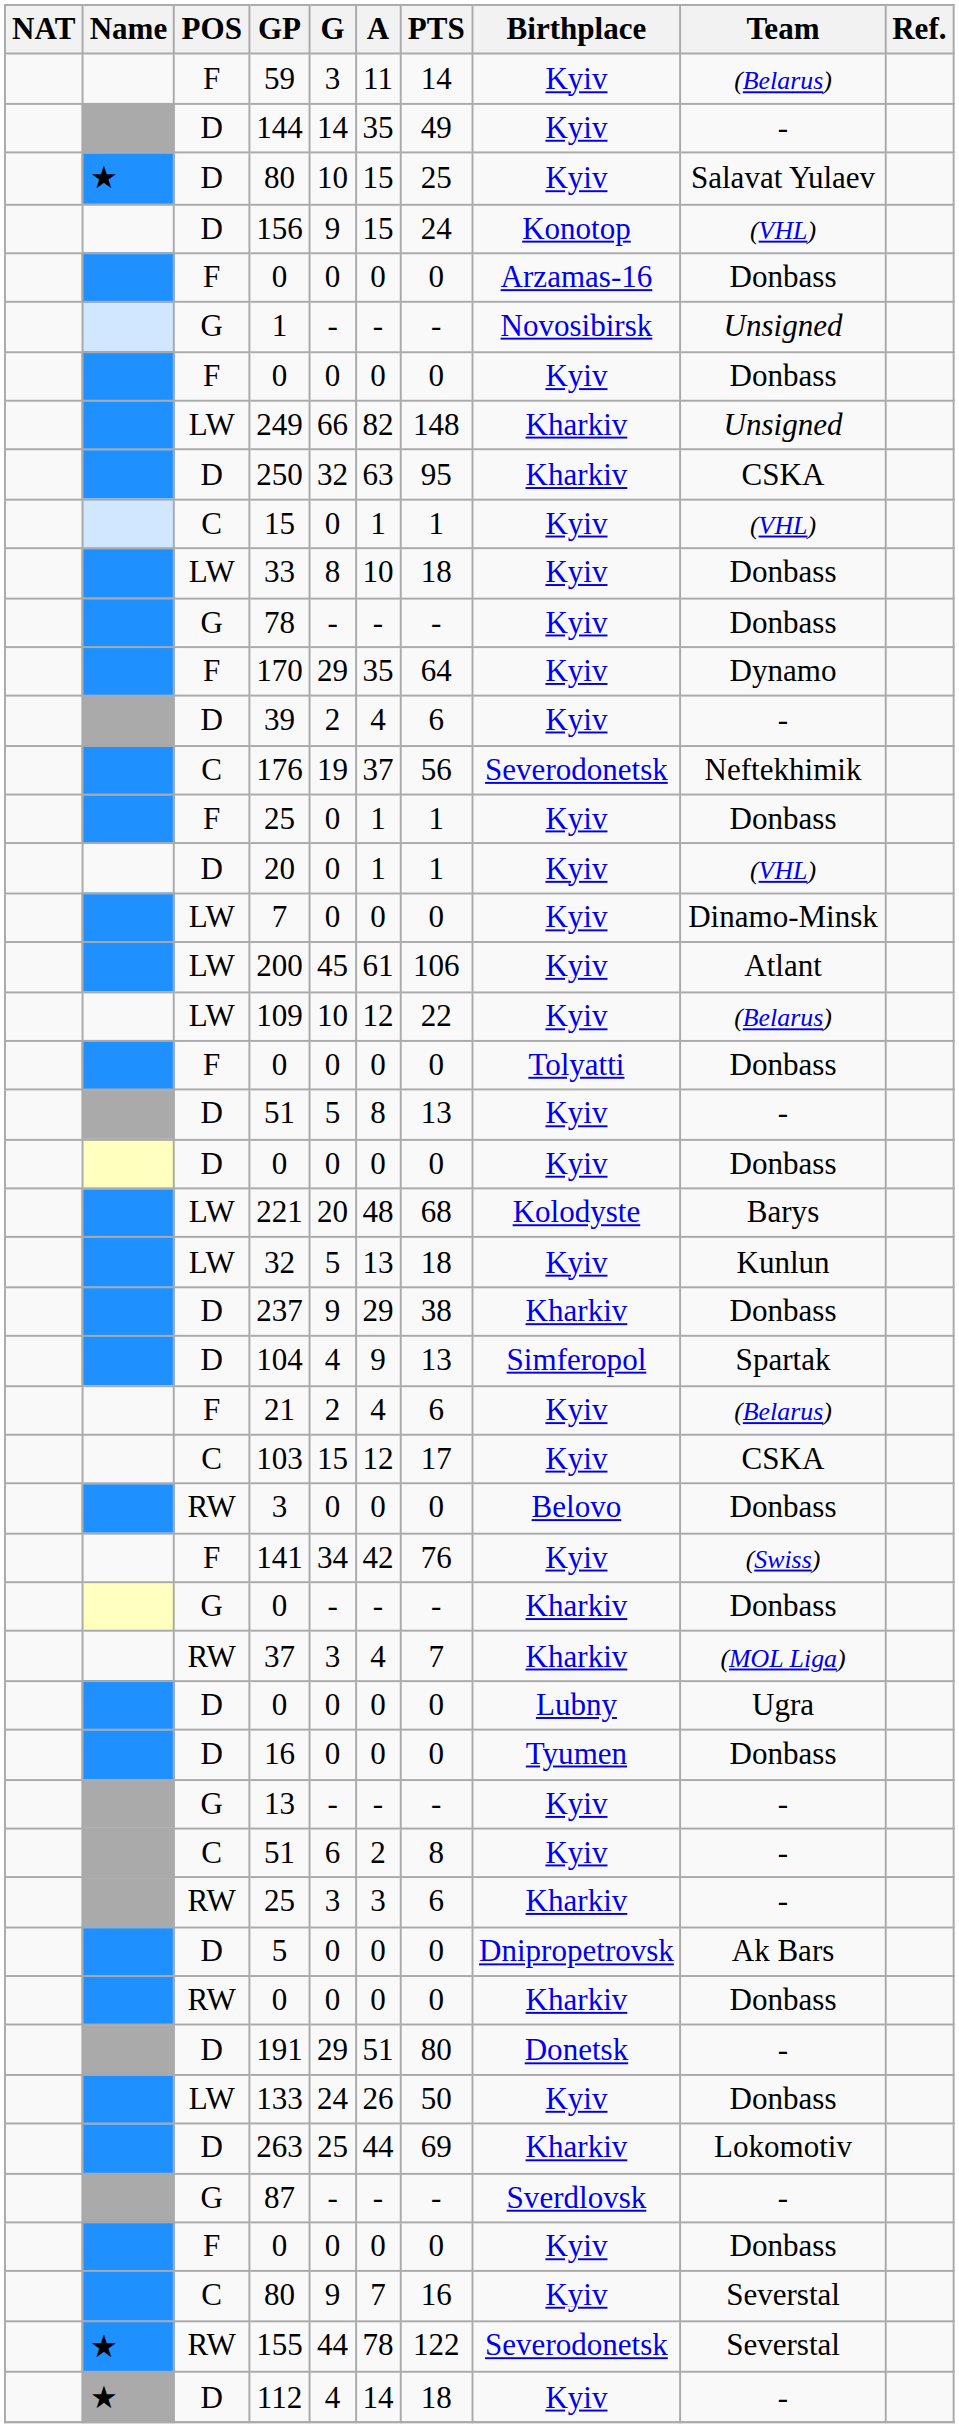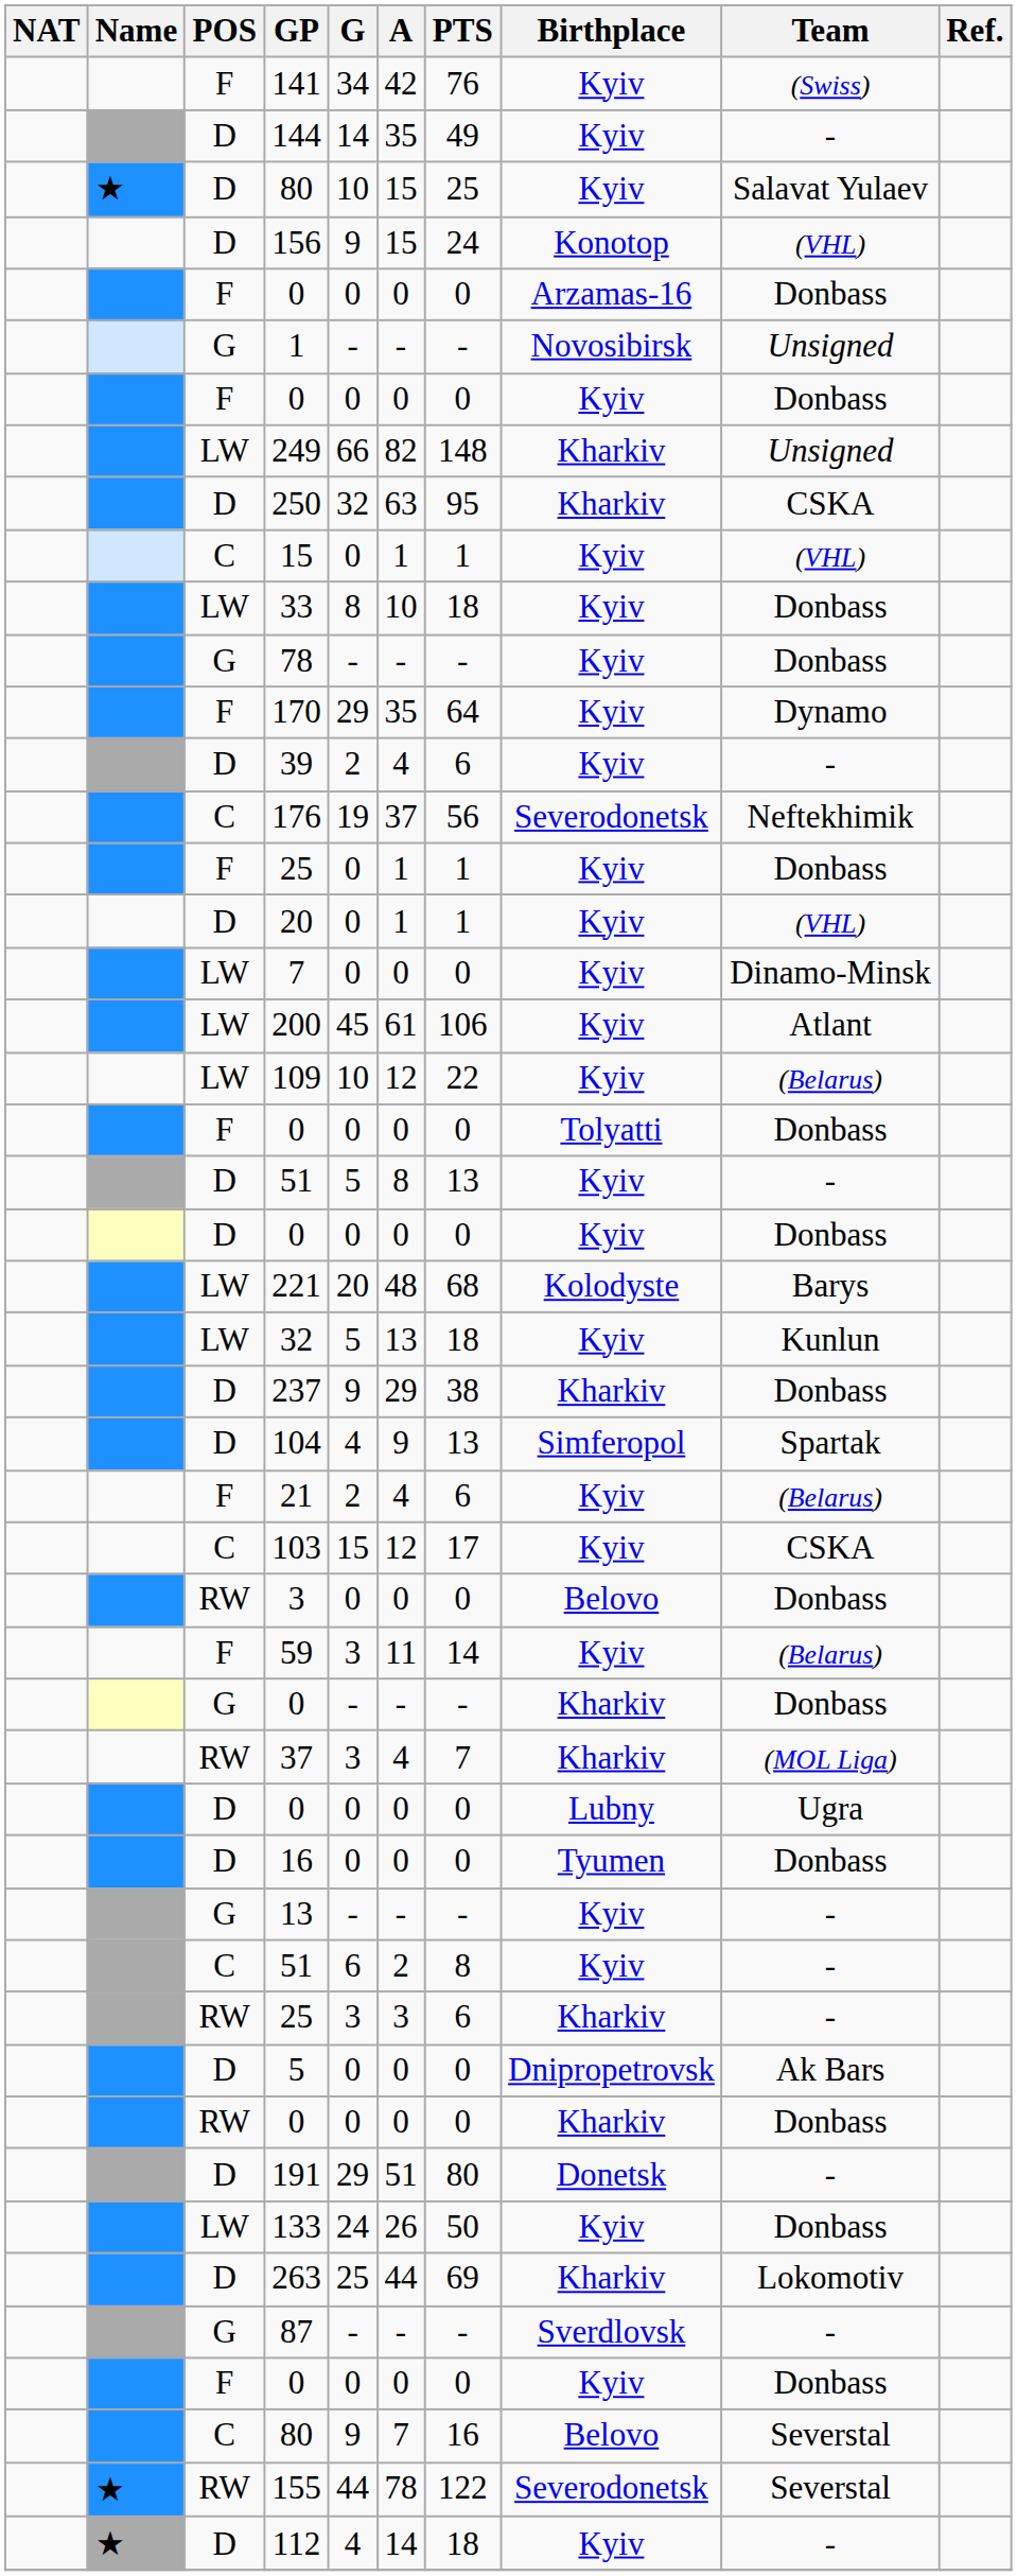 <table class="wikitable sortable" style="text-align: center;">
 <tr style="width:15em" bgcolor="#efefef" align=center>
 <th>NAT</th>
 <th>Name</th>
 <th>POS</th>
 <th>GP</th>
 <th>G</th>
 <th>A</th>
 <th>PTS</th>
 <th>Birthplace</th>
 <th>Team</th>
 <th>Ref.</th>
 </tr>
 <tr>
 <td></td>
 <td align="left"></td>
 <td>F</td>
-<td>59</td>
-<td>3</td>
-<td>11</td>
-<td>14</td>
+<td>141</td>
+<td>34</td>
+<td>42</td>
+<td>76</td>
 <td><a href='#'>Kyiv</a></td>
-<td><small><em>(<a href='#'>Belarus</a>)</em></small></td>
+<td><small><em>(<a href='#'>Swiss</a>)</em></small></td>
 <td></td>
 </tr>
 <tr>
 <td></td>
 <td align="left" style="background:#aaaaaa;"></td>
 <td>D</td>
 <td>144</td>
 <td>14</td>
 <td>35</td>
 <td>49</td>
 <td><a href='#'>Kyiv</a></td>
 <td>-</td>
 <td></td>
 </tr>
 <tr>
 <td></td>
 <td align="left" style="background:#1E90FF;"> ★</td>
 <td>D</td>
 <td>80</td>
 <td>10</td>
 <td>15</td>
 <td>25</td>
 <td><a href='#'>Kyiv</a></td>
 <td>Salavat Yulaev</td>
 <td></td>
 </tr>
 <tr>
 <td></td>
 <td align="left"></td>
 <td>D</td>
 <td>156</td>
 <td>9</td>
 <td>15</td>
 <td>24</td>
 <td><a href='#'>Konotop</a></td>
 <td><small><em>(<a href='#'>VHL</a>)</em></small></td>
 <td></td>
 </tr>
 <tr>
 <td></td>
 <td align="left" style="background:#1E90FF;"></td>
 <td>F</td>
 <td>0</td>
 <td>0</td>
 <td>0</td>
 <td>0</td>
 <td><a href='#'>Arzamas-16</a></td>
 <td>Donbass</td>
 <td></td>
 </tr>
 <tr>
 <td></td>
 <td align="left" style="background:#d0e7ff;"></td>
 <td>G</td>
 <td>1</td>
 <td>-</td>
 <td>-</td>
 <td>-</td>
 <td><a href='#'>Novosibirsk</a></td>
 <td><em>Unsigned</em></td>
 <td></td>
 </tr>
 <tr>
 <td></td>
 <td align="left" style="background:#1E90FF;"></td>
 <td>F</td>
 <td>0</td>
 <td>0</td>
 <td>0</td>
 <td>0</td>
 <td><a href='#'>Kyiv</a></td>
 <td>Donbass</td>
 <td></td>
 </tr>
 <tr>
 <td></td>
 <td align="left" style="background:#1E90FF;"></td>
 <td>LW</td>
 <td>249</td>
 <td>66</td>
 <td>82</td>
 <td>148</td>
 <td><a href='#'>Kharkiv</a></td>
 <td><em>Unsigned</em></td>
 <td></td>
 </tr>
 <tr>
 <td></td>
 <td align="left" style="background:#1E90FF;"></td>
 <td>D</td>
 <td>250</td>
 <td>32</td>
 <td>63</td>
 <td>95</td>
 <td><a href='#'>Kharkiv</a></td>
 <td>CSKA</td>
 <td></td>
 </tr>
 <tr>
 <td></td>
 <td align="left" style="background:#d0e7ff;"></td>
 <td>C</td>
 <td>15</td>
 <td>0</td>
 <td>1</td>
 <td>1</td>
 <td><a href='#'>Kyiv</a></td>
 <td><small><em>(<a href='#'>VHL</a>)</em></small></td>
 <td></td>
 </tr>
 <tr>
 <td></td>
 <td align="left" style="background:#1E90FF;"></td>
 <td>LW</td>
 <td>33</td>
 <td>8</td>
 <td>10</td>
 <td>18</td>
 <td><a href='#'>Kyiv</a></td>
 <td>Donbass</td>
 <td></td>
 </tr>
 <tr>
 <td></td>
 <td align="left" style="background:#1E90FF;"></td>
 <td>G</td>
 <td>78</td>
 <td>-</td>
 <td>-</td>
 <td>-</td>
 <td><a href='#'>Kyiv</a></td>
 <td>Donbass</td>
 <td></td>
 </tr>
 <tr>
 <td></td>
 <td align="left" style="background:#1E90FF;"></td>
 <td>F</td>
 <td>170</td>
 <td>29</td>
 <td>35</td>
 <td>64</td>
 <td><a href='#'>Kyiv</a></td>
 <td>Dynamo</td>
 <td></td>
 </tr>
 <tr>
 <td></td>
 <td align="left" style="background:#aaaaaa;"></td>
 <td>D</td>
 <td>39</td>
 <td>2</td>
 <td>4</td>
 <td>6</td>
 <td><a href='#'>Kyiv</a></td>
 <td>-</td>
 <td></td>
 </tr>
 <tr>
 <td></td>
 <td align="left" style="background:#1E90FF;"></td>
 <td>C</td>
 <td>176</td>
 <td>19</td>
 <td>37</td>
 <td>56</td>
 <td><a href='#'>Severodonetsk</a></td>
 <td>Neftekhimik</td>
 <td></td>
 </tr>
 <tr>
 <td></td>
 <td align="left" style="background:#1E90FF;"></td>
 <td>F</td>
 <td>25</td>
 <td>0</td>
 <td>1</td>
 <td>1</td>
 <td><a href='#'>Kyiv</a></td>
 <td>Donbass</td>
 <td></td>
 </tr>
 <tr>
 <td></td>
 <td align="left"></td>
 <td>D</td>
 <td>20</td>
 <td>0</td>
 <td>1</td>
 <td>1</td>
 <td><a href='#'>Kyiv</a></td>
 <td><small><em>(<a href='#'>VHL</a>)</em></small></td>
 <td></td>
 </tr>
 <tr>
 <td></td>
 <td align="left" style="background:#1E90FF;"></td>
 <td>LW</td>
 <td>7</td>
 <td>0</td>
 <td>0</td>
 <td>0</td>
 <td><a href='#'>Kyiv</a></td>
 <td>Dinamo-Minsk</td>
 <td></td>
 </tr>
 <tr>
 <td></td>
 <td align="left" style="background:#1E90FF;"></td>
 <td>LW</td>
 <td>200</td>
 <td>45</td>
 <td>61</td>
 <td>106</td>
 <td><a href='#'>Kyiv</a></td>
 <td>Atlant</td>
 <td></td>
 </tr>
 <tr>
 <td></td>
 <td align="left"></td>
 <td>LW</td>
 <td>109</td>
 <td>10</td>
 <td>12</td>
 <td>22</td>
 <td><a href='#'>Kyiv</a></td>
 <td><small><em>(<a href='#'>Belarus</a>)</em></small></td>
 <td></td>
 </tr>
 <tr>
 <td></td>
 <td align="left" style="background:#1E90FF;"></td>
 <td>F</td>
 <td>0</td>
 <td>0</td>
 <td>0</td>
 <td>0</td>
 <td><a href='#'>Tolyatti</a></td>
 <td>Donbass</td>
 <td></td>
 </tr>
 <tr>
 <td></td>
 <td align="left" style="background:#aaaaaa;"></td>
 <td>D</td>
 <td>51</td>
 <td>5</td>
 <td>8</td>
 <td>13</td>
 <td><a href='#'>Kyiv</a></td>
 <td>-</td>
 <td></td>
 </tr>
 <tr>
 <td></td>
 <td align="left" style="background:#FFFFC0;"></td>
 <td>D</td>
 <td>0</td>
 <td>0</td>
 <td>0</td>
 <td>0</td>
 <td><a href='#'>Kyiv</a></td>
 <td>Donbass</td>
 <td></td>
 </tr>
 <tr>
 <td></td>
 <td align="left" style="background:#1E90FF;"></td>
 <td>LW</td>
 <td>221</td>
 <td>20</td>
 <td>48</td>
 <td>68</td>
 <td><a href='#'>Kolodyste</a></td>
 <td>Barys</td>
 <td></td>
 </tr>
 <tr>
 <td></td>
 <td align="left" style="background:#1E90FF;"></td>
 <td>LW</td>
 <td>32</td>
 <td>5</td>
 <td>13</td>
 <td>18</td>
 <td><a href='#'>Kyiv</a></td>
 <td>Kunlun</td>
 <td></td>
 </tr>
 <tr>
 <td></td>
 <td align="left" style="background:#1E90FF;"></td>
 <td>D</td>
 <td>237</td>
 <td>9</td>
 <td>29</td>
 <td>38</td>
 <td><a href='#'>Kharkiv</a></td>
 <td>Donbass</td>
 <td></td>
 </tr>
 <tr>
 <td></td>
 <td align="left" style="background:#1E90FF;"></td>
 <td>D</td>
 <td>104</td>
 <td>4</td>
 <td>9</td>
 <td>13</td>
 <td><a href='#'>Simferopol</a></td>
 <td>Spartak</td>
 <td></td>
 </tr>
 <tr>
 <td></td>
 <td align="left"></td>
 <td>F</td>
 <td>21</td>
 <td>2</td>
 <td>4</td>
 <td>6</td>
 <td><a href='#'>Kyiv</a></td>
 <td><small><em>(<a href='#'>Belarus</a>)</em></small></td>
 <td></td>
 </tr>
 <tr>
 <td></td>
 <td align="left"></td>
 <td>C</td>
 <td>103</td>
 <td>15</td>
 <td>12</td>
 <td>17</td>
 <td><a href='#'>Kyiv</a></td>
 <td>CSKA</td>
 <td></td>
 </tr>
 <tr>
 <td></td>
 <td align="left" style="background:#1E90FF;"></td>
 <td>RW</td>
 <td>3</td>
 <td>0</td>
 <td>0</td>
 <td>0</td>
 <td><a href='#'>Belovo</a></td>
 <td>Donbass</td>
 <td></td>
 </tr>
 <tr>
 <td></td>
 <td align="left"></td>
 <td>F</td>
-<td>141</td>
-<td>34</td>
-<td>42</td>
-<td>76</td>
+<td>59</td>
+<td>3</td>
+<td>11</td>
+<td>14</td>
 <td><a href='#'>Kyiv</a></td>
-<td><small><em>(<a href='#'>Swiss</a>)</em></small></td>
+<td><small><em>(<a href='#'>Belarus</a>)</em></small></td>
 <td></td>
 </tr>
 <tr>
 <td></td>
 <td align="left" style="background:#FFFFC0;"></td>
 <td>G</td>
 <td>0</td>
 <td>-</td>
 <td>-</td>
 <td>-</td>
 <td><a href='#'>Kharkiv</a></td>
 <td>Donbass</td>
 <td></td>
 </tr>
 <tr>
 <td></td>
 <td align="left"></td>
 <td>RW</td>
 <td>37</td>
 <td>3</td>
 <td>4</td>
 <td>7</td>
 <td><a href='#'>Kharkiv</a></td>
 <td><small><em>(<a href='#'>MOL Liga</a>)</em></small></td>
 <td></td>
 </tr>
 <tr>
 <td></td>
 <td align="left" style="background:#1E90FF;"></td>
 <td>D</td>
 <td>0</td>
 <td>0</td>
 <td>0</td>
 <td>0</td>
 <td><a href='#'>Lubny</a></td>
 <td>Ugra</td>
 <td></td>
 </tr>
 <tr>
 <td></td>
 <td align="left" style="background:#1E90FF;"></td>
 <td>D</td>
 <td>16</td>
 <td>0</td>
 <td>0</td>
 <td>0</td>
 <td><a href='#'>Tyumen</a></td>
 <td>Donbass</td>
 <td></td>
 </tr>
 <tr>
 <td></td>
 <td align="left" style="background:#aaaaaa;"></td>
 <td>G</td>
 <td>13</td>
 <td>-</td>
 <td>-</td>
 <td>-</td>
 <td><a href='#'>Kyiv</a></td>
 <td>-</td>
 <td></td>
 </tr>
 <tr>
 <td></td>
 <td align="left" style="background:#aaaaaa;"></td>
 <td>C</td>
 <td>51</td>
 <td>6</td>
 <td>2</td>
 <td>8</td>
 <td><a href='#'>Kyiv</a></td>
 <td>-</td>
 <td></td>
 </tr>
 <tr>
 <td></td>
 <td align="left" style="background:#aaaaaa;"></td>
 <td>RW</td>
 <td>25</td>
 <td>3</td>
 <td>3</td>
 <td>6</td>
 <td><a href='#'>Kharkiv</a></td>
 <td>-</td>
 <td></td>
 </tr>
 <tr>
 <td></td>
 <td align="left" style="background:#1E90FF;"></td>
 <td>D</td>
 <td>5</td>
 <td>0</td>
 <td>0</td>
 <td>0</td>
 <td><a href='#'>Dnipropetrovsk</a></td>
 <td>Ak Bars</td>
 <td></td>
 </tr>
 <tr>
 <td></td>
 <td align="left" style="background:#1E90FF;"></td>
 <td>RW</td>
 <td>0</td>
 <td>0</td>
 <td>0</td>
 <td>0</td>
 <td><a href='#'>Kharkiv</a></td>
 <td>Donbass</td>
 <td></td>
 </tr>
 <tr>
 <td></td>
 <td align="left" style="background:#aaaaaa;"></td>
 <td>D</td>
 <td>191</td>
 <td>29</td>
 <td>51</td>
 <td>80</td>
 <td><a href='#'>Donetsk</a></td>
 <td>-</td>
 <td></td>
 </tr>
 <tr>
 <td></td>
 <td align="left" style="background:#1E90FF;"></td>
 <td>LW</td>
 <td>133</td>
 <td>24</td>
 <td>26</td>
 <td>50</td>
 <td><a href='#'>Kyiv</a></td>
 <td>Donbass</td>
 <td></td>
 </tr>
 <tr>
 <td></td>
 <td align="left" style="background:#1E90FF;"></td>
 <td>D</td>
 <td>263</td>
 <td>25</td>
 <td>44</td>
 <td>69</td>
 <td><a href='#'>Kharkiv</a></td>
 <td>Lokomotiv</td>
 <td></td>
 </tr>
 <tr>
 <td></td>
 <td align="left" style="background:#aaaaaa;"></td>
 <td>G</td>
 <td>87</td>
 <td>-</td>
 <td>-</td>
 <td>-</td>
 <td><a href='#'>Sverdlovsk</a></td>
 <td>-</td>
 <td></td>
 </tr>
 <tr>
 <td></td>
 <td align="left" style="background:#1E90FF;"></td>
 <td>F</td>
 <td>0</td>
 <td>0</td>
 <td>0</td>
 <td>0</td>
 <td><a href='#'>Kyiv</a></td>
 <td>Donbass</td>
 <td></td>
 </tr>
 <tr>
 <td></td>
 <td align="left" style="background:#1E90FF;"></td>
 <td>C</td>
 <td>80</td>
 <td>9</td>
 <td>7</td>
 <td>16</td>
-<td><a href='#'>Kyiv</a></td>
+<td><a href='#'>Belovo</a></td>
 <td>Severstal</td>
 <td></td>
 </tr>
 <tr>
 <td></td>
 <td align="left" style="background:#1E90FF;"> ★</td>
 <td>RW</td>
 <td>155</td>
 <td>44</td>
 <td>78</td>
 <td>122</td>
 <td><a href='#'>Severodonetsk</a></td>
 <td>Severstal</td>
 <td></td>
 </tr>
 <tr>
 <td></td>
 <td align="left" style="background:#aaaaaa;"> ★</td>
 <td>D</td>
 <td>112</td>
 <td>4</td>
 <td>14</td>
 <td>18</td>
 <td><a href='#'>Kyiv</a></td>
 <td>-</td>
 <td></td>
 </tr>
 <tr>
 </tr>
 </table>
